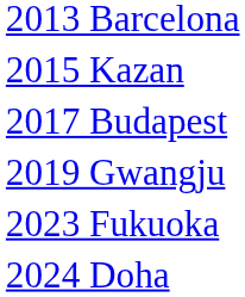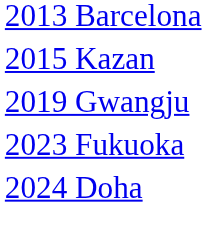 <table>
 <tr>
 <td><a href='#'>2013 Barcelona</a><br></td>
 <td></td>
 <td></td>
 <td></td>
 </tr>
 <tr>
 <td><a href='#'>2015 Kazan</a><br></td>
-<td></td>
-<td></td>
-<td></td>
-</tr>
-<tr>
-<td><a href='#'>2017 Budapest</a><br></td>
 <td></td>
 <td></td>
 <td></td>
 </tr>
 <tr>
 <td><a href='#'>2019 Gwangju</a><br></td>
 <td></td>
 <td></td>
 <td></td>
 </tr>
 <tr>
 <td><a href='#'>2023 Fukuoka</a><br></td>
 <td></td>
 <td></td>
 <td></td>
 </tr>
 <tr>
 <td><a href='#'>2024 Doha</a><br></td>
 <td></td>
 <td></td>
 <td></td>
 </tr>
 </table>
